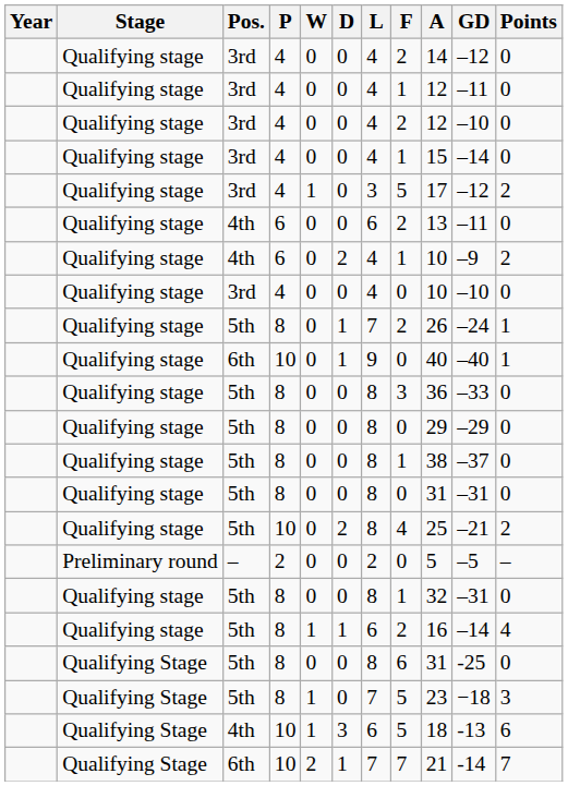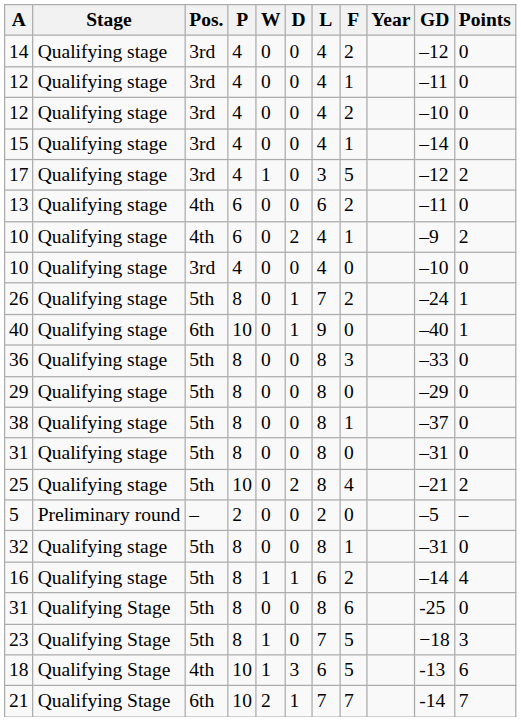 <table class="wikitable">
 <tr>
-<th>Year</th>
+<th width=15px>A</th>
 <th>Stage</th>
 <th width=20px>Pos.</th>
 <th width=15px>P</th>
 <th width=15px>W</th>
 <th width=15px>D</th>
 <th width=15px>L</th>
 <th width=15px>F</th>
-<th width=15px>A</th>
+<th>Year</th>
 <th width=25px>GD</th>
 <th>Points</th>
 </tr>
 <tr>
-<td></td>
+<td>14</td>
 <td>Qualifying stage</td>
 <td>3rd</td>
 <td>4</td>
 <td>0</td>
 <td>0</td>
 <td>4</td>
 <td>2</td>
-<td>14</td>
+<td></td>
 <td>–12</td>
 <td>0</td>
 </tr>
 <tr>
-<td></td>
+<td>12</td>
 <td>Qualifying stage</td>
 <td>3rd</td>
 <td>4</td>
 <td>0</td>
 <td>0</td>
 <td>4</td>
 <td>1</td>
-<td>12</td>
+<td></td>
 <td>–11</td>
 <td>0</td>
 </tr>
 <tr>
-<td></td>
+<td>12</td>
 <td>Qualifying stage</td>
 <td>3rd</td>
 <td>4</td>
 <td>0</td>
 <td>0</td>
 <td>4</td>
 <td>2</td>
-<td>12</td>
+<td></td>
 <td>–10</td>
 <td>0</td>
 </tr>
 <tr>
-<td></td>
+<td>15</td>
 <td>Qualifying stage</td>
 <td>3rd</td>
 <td>4</td>
 <td>0</td>
 <td>0</td>
 <td>4</td>
 <td>1</td>
-<td>15</td>
+<td></td>
 <td>–14</td>
 <td>0</td>
 </tr>
 <tr>
-<td></td>
+<td>17</td>
 <td>Qualifying stage</td>
 <td>3rd</td>
 <td>4</td>
 <td>1</td>
 <td>0</td>
 <td>3</td>
 <td>5</td>
-<td>17</td>
+<td></td>
 <td>–12</td>
 <td>2 </td>
 </tr>
 <tr>
-<td></td>
+<td>13</td>
 <td>Qualifying stage</td>
 <td>4th</td>
 <td>6</td>
 <td>0</td>
 <td>0</td>
 <td>6</td>
 <td>2</td>
-<td>13</td>
+<td></td>
 <td>–11</td>
 <td>0</td>
 </tr>
 <tr>
-<td></td>
+<td>10</td>
 <td>Qualifying stage</td>
 <td>4th</td>
 <td>6</td>
 <td>0</td>
 <td>2</td>
 <td>4</td>
 <td>1</td>
-<td>10</td>
+<td></td>
 <td>–9</td>
 <td>2</td>
 </tr>
 <tr>
-<td></td>
+<td>10</td>
 <td>Qualifying stage</td>
 <td>3rd</td>
 <td>4</td>
 <td>0</td>
 <td>0</td>
 <td>4</td>
 <td>0</td>
-<td>10</td>
+<td></td>
 <td>–10</td>
 <td>0</td>
 </tr>
 <tr>
-<td></td>
+<td>26</td>
 <td>Qualifying stage</td>
 <td>5th</td>
 <td>8</td>
 <td>0</td>
 <td>1</td>
 <td>7</td>
 <td>2</td>
-<td>26</td>
+<td></td>
 <td>–24</td>
 <td>1</td>
 </tr>
 <tr>
-<td></td>
+<td>40</td>
 <td>Qualifying stage</td>
 <td>6th</td>
 <td>10</td>
 <td>0</td>
 <td>1</td>
 <td>9</td>
 <td>0</td>
-<td>40</td>
+<td></td>
 <td>–40</td>
 <td>1</td>
 </tr>
 <tr>
-<td></td>
+<td>36</td>
 <td>Qualifying stage</td>
 <td>5th</td>
 <td>8</td>
 <td>0</td>
 <td>0</td>
 <td>8</td>
 <td>3</td>
-<td>36</td>
+<td></td>
 <td>–33</td>
 <td>0</td>
 </tr>
 <tr>
-<td></td>
+<td>29</td>
 <td>Qualifying stage</td>
 <td>5th</td>
 <td>8</td>
 <td>0</td>
 <td>0</td>
 <td>8</td>
 <td>0</td>
-<td>29</td>
+<td></td>
 <td>–29</td>
 <td>0</td>
 </tr>
 <tr>
-<td></td>
+<td>38</td>
 <td>Qualifying stage</td>
 <td>5th</td>
 <td>8</td>
 <td>0</td>
 <td>0</td>
 <td>8</td>
 <td>1</td>
-<td>38</td>
+<td></td>
 <td>–37</td>
 <td>0</td>
 </tr>
 <tr>
-<td></td>
+<td>31</td>
 <td>Qualifying stage</td>
 <td>5th</td>
 <td>8</td>
 <td>0</td>
 <td>0</td>
 <td>8</td>
 <td>0</td>
-<td>31</td>
+<td></td>
 <td>–31</td>
 <td>0</td>
 </tr>
 <tr>
-<td></td>
+<td>25</td>
 <td>Qualifying stage</td>
 <td>5th</td>
 <td>10</td>
 <td>0</td>
 <td>2</td>
 <td>8</td>
 <td>4</td>
-<td>25</td>
+<td></td>
 <td>–21</td>
 <td>2</td>
 </tr>
 <tr>
-<td></td>
+<td>5</td>
 <td>Preliminary round</td>
 <td>–</td>
 <td>2</td>
 <td>0</td>
 <td>0</td>
 <td>2</td>
 <td>0</td>
-<td>5</td>
+<td></td>
 <td>–5</td>
 <td>–</td>
 </tr>
 <tr>
-<td></td>
+<td>32</td>
 <td>Qualifying stage</td>
 <td>5th</td>
 <td>8</td>
 <td>0</td>
 <td>0</td>
 <td>8</td>
 <td>1</td>
-<td>32</td>
+<td></td>
 <td>–31</td>
 <td>0</td>
 </tr>
 <tr>
-<td></td>
+<td>16</td>
 <td>Qualifying stage</td>
 <td>5th</td>
 <td>8</td>
 <td>1</td>
 <td>1</td>
 <td>6</td>
 <td>2</td>
-<td>16</td>
+<td></td>
 <td>–14</td>
 <td>4</td>
 </tr>
 <tr>
-<td></td>
+<td>31</td>
 <td>Qualifying Stage</td>
 <td>5th</td>
 <td>8</td>
 <td>0</td>
 <td>0</td>
 <td>8</td>
 <td>6</td>
-<td>31</td>
+<td></td>
 <td>-25</td>
 <td>0</td>
 </tr>
 <tr>
-<td></td>
+<td>23</td>
 <td>Qualifying Stage</td>
 <td>5th</td>
 <td>8</td>
 <td>1</td>
 <td>0</td>
 <td>7</td>
 <td>5</td>
-<td>23</td>
+<td></td>
 <td>−18</td>
 <td>3</td>
 </tr>
 <tr>
-<td></td>
+<td>18</td>
 <td>Qualifying Stage</td>
 <td>4th</td>
 <td>10</td>
 <td>1</td>
 <td>3</td>
 <td>6</td>
 <td>5</td>
-<td>18</td>
+<td></td>
 <td>-13</td>
 <td>6</td>
 </tr>
 <tr>
-<td></td>
+<td>21</td>
 <td>Qualifying Stage</td>
 <td>6th</td>
 <td>10</td>
 <td>2</td>
 <td>1</td>
 <td>7</td>
 <td>7</td>
-<td>21</td>
+<td></td>
 <td>-14</td>
 <td>7</td>
 </tr>
 </table>
